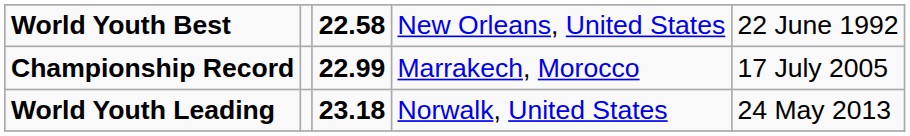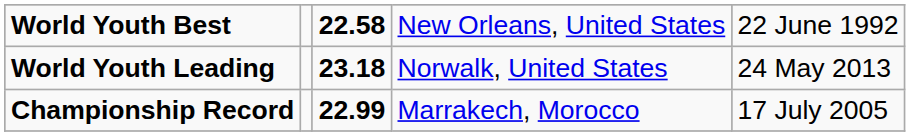 <table class="wikitable">
 <tr>
 <td><strong>World Youth Best</strong></td>
 <td></td>
 <td><strong>22.58</strong></td>
 <td><a href='#'>New Orleans</a>, <a href='#'>United States</a></td>
 <td>22 June 1992</td>
 </tr>
 <tr>
+<td><strong>World Youth Leading</strong></td>
+<td></td>
+<td><strong>23.18</strong></td>
+<td><a href='#'>Norwalk</a>, <a href='#'>United States</a></td>
+<td>24 May 2013</td>
+</tr>
+<tr>
 <td><strong>Championship Record</strong></td>
 <td></td>
 <td><strong>22.99</strong></td>
 <td><a href='#'>Marrakech</a>, <a href='#'>Morocco</a></td>
 <td>17 July 2005</td>
 </tr>
-<tr>
-<td><strong>World Youth Leading</strong></td>
-<td></td>
-<td><strong>23.18</strong></td>
-<td><a href='#'>Norwalk</a>, <a href='#'>United States</a></td>
-<td>24 May 2013</td>
-</tr>
 </table>
